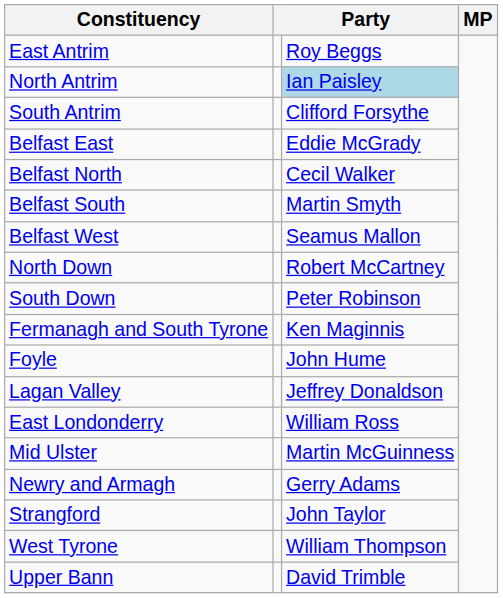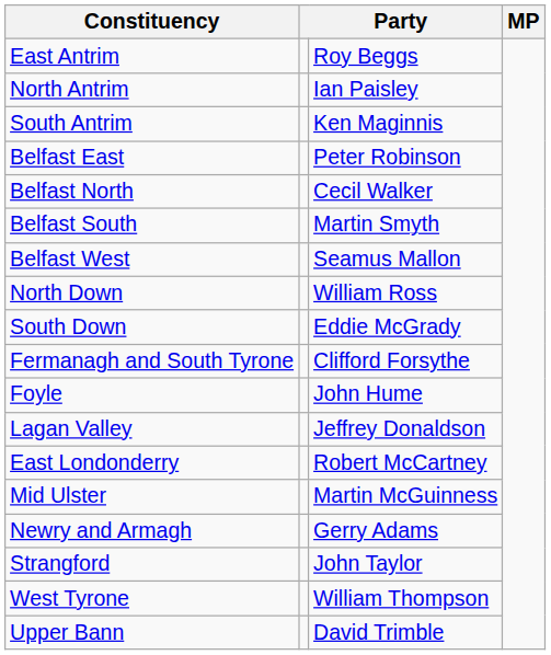 <table class=wikitable>
 <tr>
 <th>Constituency</th>
 <th colspan=2>Party</th>
 <th>MP</th>
 </tr>
 <tr>
 <td><a href='#'>East Antrim</a></td>
 <td></td>
 <td><a href='#'>Roy Beggs</a></td>
 </tr>
 <tr>
 <td><a href='#'>North Antrim</a></td>
 <td></td>
-<td style="background: lightblue;"><a href='#'>Ian Paisley</a></td>
+<td><a href='#'>Ian Paisley</a></td>
 </tr>
 <tr>
 <td><a href='#'>South Antrim</a></td>
 <td></td>
-<td><a href='#'>Clifford Forsythe</a></td>
+<td><a href='#'>Ken Maginnis</a></td>
 </tr>
 <tr>
 <td><a href='#'>Belfast East</a></td>
 <td></td>
-<td><a href='#'>Eddie McGrady</a></td>
+<td><a href='#'>Peter Robinson</a></td>
 </tr>
 <tr>
 <td><a href='#'>Belfast North</a></td>
 <td></td>
 <td><a href='#'>Cecil Walker</a></td>
 </tr>
 <tr>
 <td><a href='#'>Belfast South</a></td>
 <td></td>
 <td><a href='#'>Martin Smyth</a></td>
 </tr>
 <tr>
 <td><a href='#'>Belfast West</a></td>
 <td></td>
 <td><a href='#'>Seamus Mallon</a></td>
 </tr>
 <tr>
 <td><a href='#'>North Down</a></td>
 <td></td>
-<td><a href='#'>Robert McCartney</a></td>
+<td><a href='#'>William Ross</a></td>
 </tr>
 <tr>
 <td><a href='#'>South Down</a></td>
 <td></td>
-<td><a href='#'>Peter Robinson</a></td>
+<td><a href='#'>Eddie McGrady</a></td>
 </tr>
 <tr>
 <td><a href='#'>Fermanagh and South Tyrone</a></td>
 <td></td>
-<td><a href='#'>Ken Maginnis</a></td>
+<td><a href='#'>Clifford Forsythe</a></td>
 </tr>
 <tr>
 <td><a href='#'>Foyle</a></td>
 <td></td>
 <td><a href='#'>John Hume</a></td>
 </tr>
 <tr>
 <td><a href='#'>Lagan Valley</a></td>
 <td></td>
 <td><a href='#'>Jeffrey Donaldson</a></td>
 </tr>
 <tr>
 <td><a href='#'>East Londonderry</a></td>
 <td></td>
-<td><a href='#'>William Ross</a></td>
+<td><a href='#'>Robert McCartney</a></td>
 </tr>
 <tr>
 <td><a href='#'>Mid Ulster</a></td>
 <td></td>
 <td><a href='#'>Martin McGuinness</a></td>
 </tr>
 <tr>
 <td><a href='#'>Newry and Armagh</a></td>
 <td></td>
 <td><a href='#'>Gerry Adams</a></td>
 </tr>
 <tr>
 <td><a href='#'>Strangford</a></td>
 <td></td>
 <td><a href='#'>John Taylor</a></td>
 </tr>
 <tr>
 <td><a href='#'>West Tyrone</a></td>
 <td></td>
 <td><a href='#'>William Thompson</a></td>
 </tr>
 <tr>
 <td><a href='#'>Upper Bann</a></td>
 <td></td>
 <td><a href='#'>David Trimble</a></td>
 </tr>
 </table>
